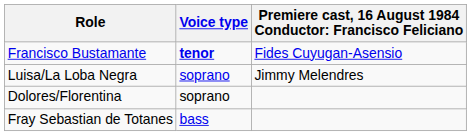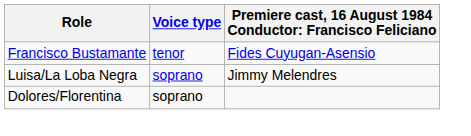 <table class="wikitable">
 <tr>
 <th>Role</th>
 <th><a href='#'>Voice type</a></th>
 <th>Premiere cast, 16 August 1984<br>Conductor: Francisco Feliciano</th>
 </tr>
 <tr>
 <td><a href='#'>Francisco Bustamante</a></td>
-<td><strong><a href='#'>tenor</a></strong></td>
+<td><a href='#'>tenor</a></td>
 <td><a href='#'>Fides Cuyugan-Asensio</a></td>
 </tr>
 <tr>
 <td>Luisa/La Loba Negra</td>
 <td><a href='#'>soprano</a></td>
 <td>Jimmy Melendres</td>
 </tr>
 <tr>
 <td>Dolores/Florentina</td>
 <td>soprano</td>
 <td></td>
 </tr>
-<tr>
-<td>Fray Sebastian de Totanes</td>
-<td><a href='#'>bass</a></td>
-<td></td>
-</tr>
 </table>
